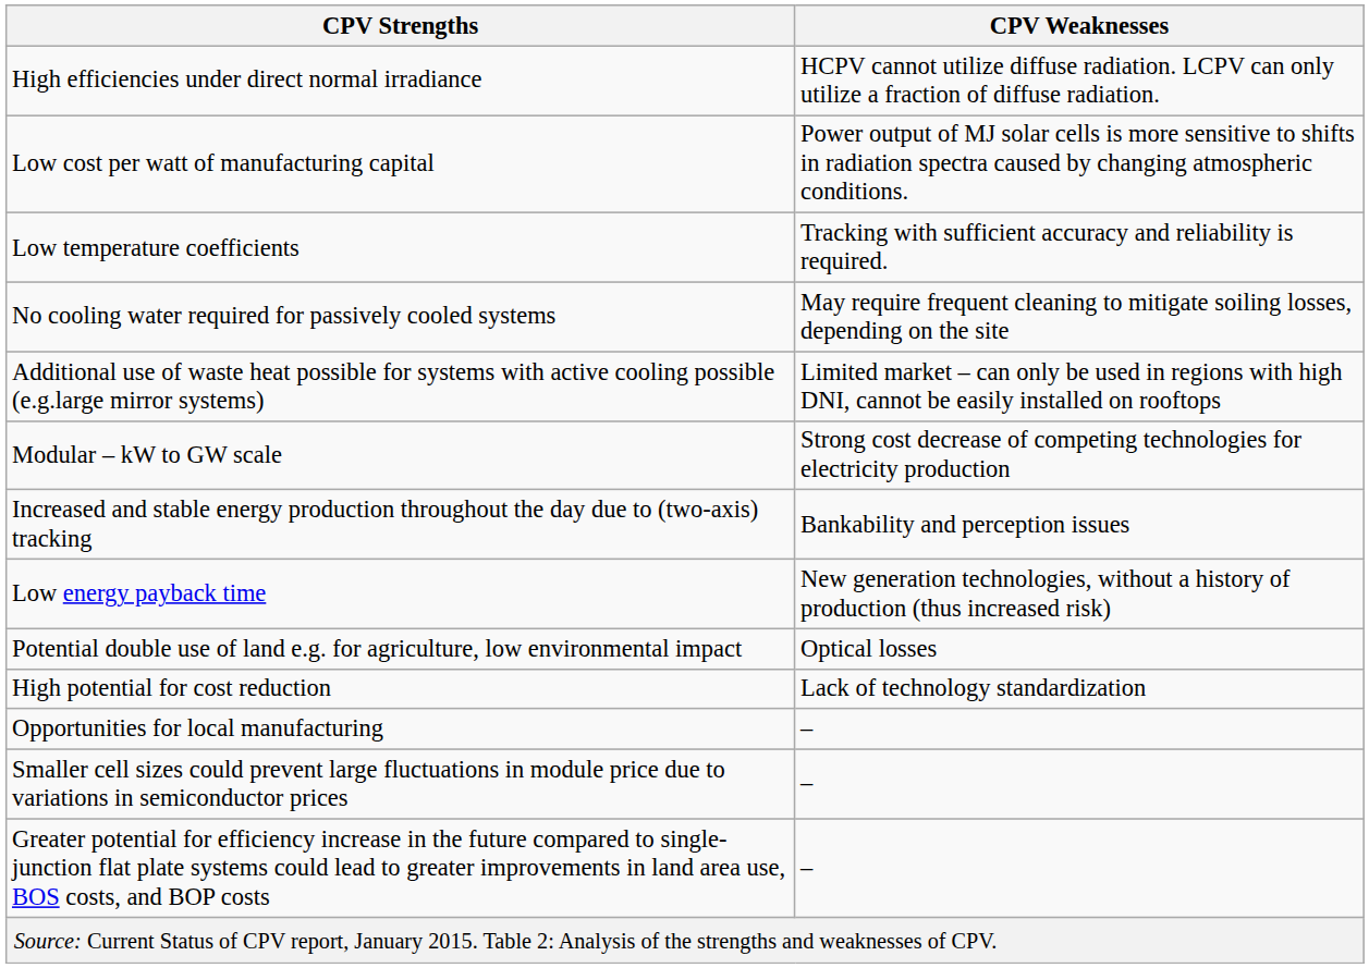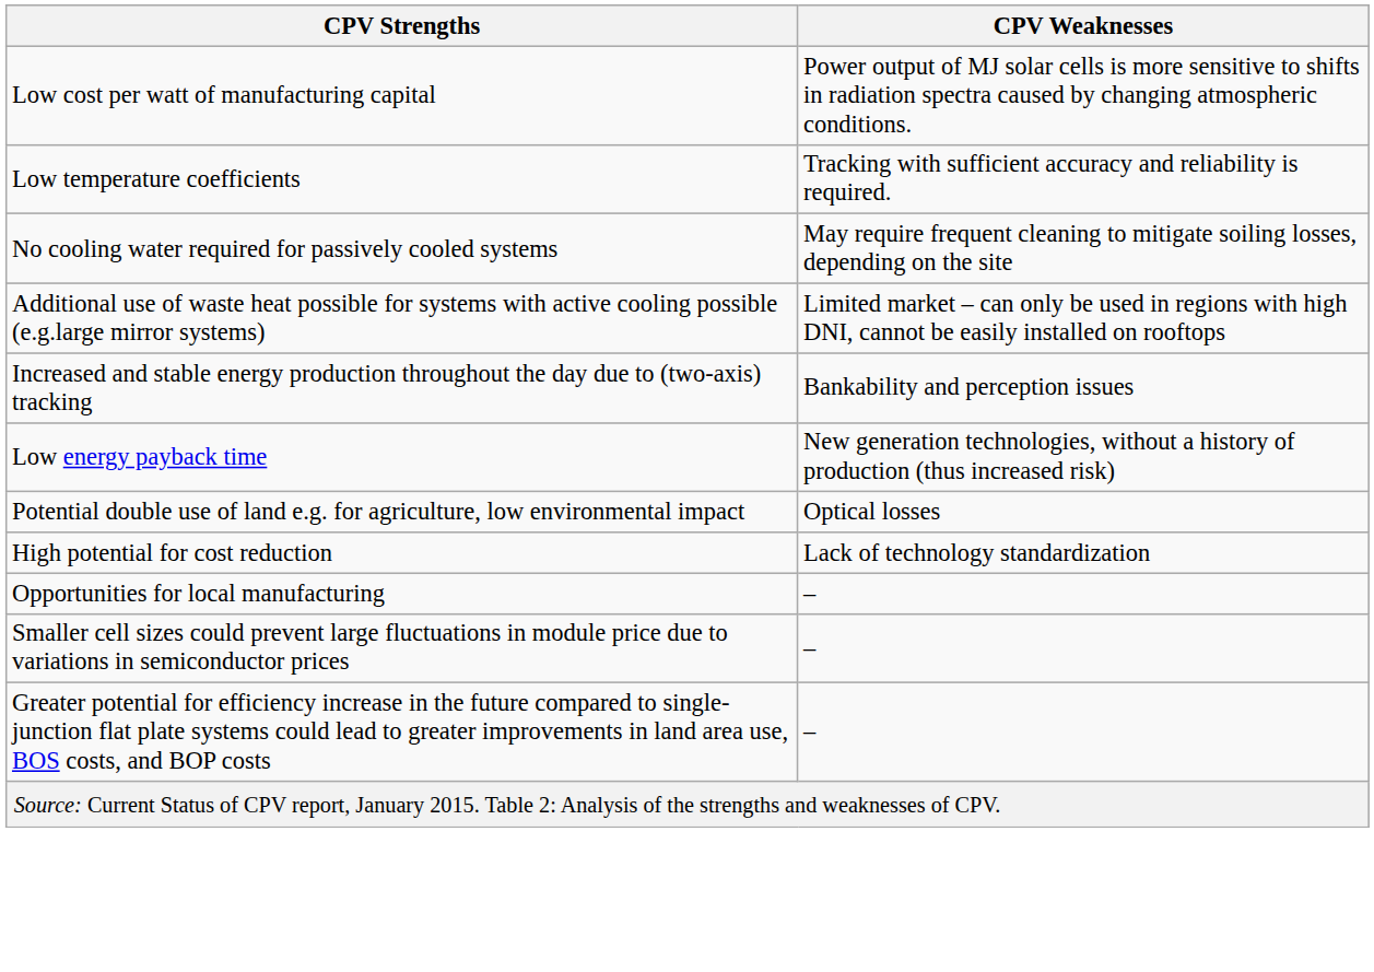 <table class="wikitable" style="font-size: 0.9em; max-width: 800px; margin: 16px auto 0 auto;">
 <tr>
 <th>CPV Strengths</th>
 <th>CPV Weaknesses</th>
-</tr>
-<tr>
-<td>High efficiencies under direct normal irradiance</td>
-<td>HCPV cannot utilize diffuse radiation. LCPV can only utilize a fraction of diffuse radiation.</td>
 </tr>
 <tr>
 <td>Low cost per watt of manufacturing capital</td>
 <td>Power output of MJ solar cells is more sensitive to shifts in radiation spectra caused by changing atmospheric conditions.</td>
 </tr>
 <tr>
 <td>Low temperature coefficients</td>
 <td>Tracking with sufficient accuracy and reliability is required.</td>
 </tr>
 <tr>
 <td>No cooling water required for passively cooled systems</td>
 <td>May require frequent cleaning to mitigate soiling losses, depending on the site</td>
 </tr>
 <tr>
 <td>Additional use of waste heat possible for systems with active cooling possible (e.g.large mirror systems)</td>
 <td>Limited market – can only be used in regions with high DNI, cannot be easily installed on rooftops</td>
-</tr>
-<tr>
-<td>Modular – kW to GW scale</td>
-<td>Strong cost decrease of competing technologies for electricity production</td>
 </tr>
 <tr>
 <td>Increased and stable energy production throughout the day due to (two-axis) tracking</td>
 <td>Bankability and perception issues</td>
 </tr>
 <tr>
 <td>Low <a href='#'>energy payback time</a></td>
 <td>New generation technologies, without a history of production (thus increased risk)</td>
 </tr>
 <tr>
 <td>Potential double use of land e.g. for agriculture, low environmental impact</td>
 <td>Optical losses</td>
 </tr>
 <tr>
 <td>High potential for cost reduction</td>
 <td>Lack of technology standardization</td>
 </tr>
 <tr>
 <td>Opportunities for local manufacturing</td>
 <td>–</td>
 </tr>
 <tr>
 <td>Smaller cell sizes could prevent large fluctuations in module price due to variations in semiconductor prices</td>
 <td>–</td>
 </tr>
 <tr>
 <td>Greater potential for efficiency increase in the future compared to single-junction flat plate systems could lead to greater improvements in land area use, <a href='#'>BOS</a> costs, and BOP costs</td>
 <td>–</td>
 </tr>
 <tr>
 <th colspan=2 style="font-weight: normal; text-align: left; padding: 6px 0 4px 4px; font-size: 0.9em;"><em>Source:</em> Current Status of CPV report, January 2015. Table 2: Analysis of the strengths and weaknesses of CPV.</th>
 </tr>
 </table>
